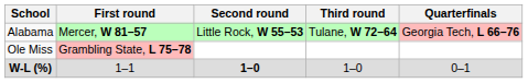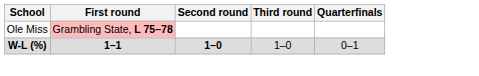 <table class="wikitable" style="white-space:nowrap; font-size:90%;">
 <tr>
 <th>School</th>
 <th>First round</th>
 <th>Second round</th>
 <th>Third round</th>
 <th>Quarterfinals</th>
-</tr>
-<tr>
-<td>Alabama</td>
-<td style="background:#bfb;">Mercer, <strong>W 81–57</strong></td>
-<td style="background:#bfb;">Little Rock, <strong>W 55–53</strong></td>
-<td style="background:#bfb;">Tulane, <strong>W 72–64</strong></td>
-<td style="background:#fbb;">Georgia Tech, <strong>L 66–76</strong></td>
 </tr>
 <tr>
 <td>Ole Miss</td>
 <td style="background:#fbb;">Grambling State, <strong>L 75–78</strong></td>
 <td style="background:#fff;"></td>
 <td style="background:#fff;"></td>
 <td style="background:#fff;"></td>
 </tr>
 <tr class="sortbottom"  style="text-align:center; background:#ddd;">
 <td><strong>W-L (%)</strong></td>
-<td>1–1 </td>
+<td><strong>1–1 </strong></td>
 <td><strong>1–0 </strong></td>
 <td>1–0 </td>
 <td>0–1 </td>
 </tr>
 </table>
